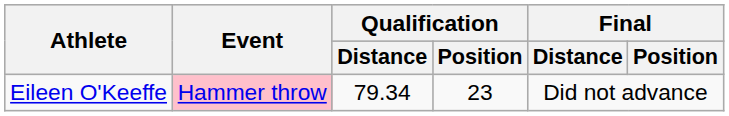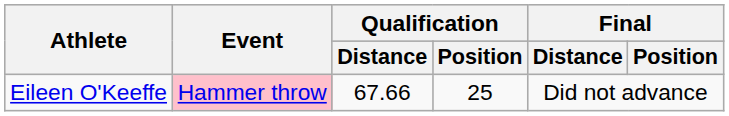 <table class=wikitable style="font-size:90%">
 <tr>
 <th rowspan="2">Athlete</th>
 <th rowspan="2">Event</th>
 <th colspan="2">Qualification</th>
 <th colspan="2">Final</th>
 </tr>
 <tr style="font-size:95%">
 <th>Distance</th>
 <th>Position</th>
 <th>Distance</th>
 <th>Position</th>
 </tr>
 <tr align=center>
 <td align=left><a href='#'>Eileen O'Keeffe</a></td>
 <td align=left style="background: pink;"><a href='#'>Hammer throw</a></td>
-<td>79.34</td>
-<td>23</td>
+<td>67.66</td>
+<td>25</td>
 <td colspan=2>Did not advance</td>
 </tr>
 </table>
